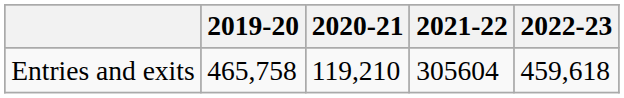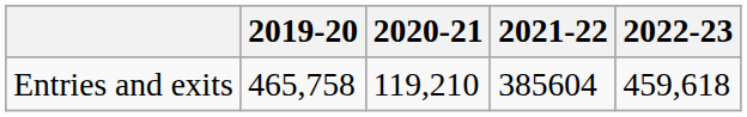 <table class="wikitable">
 <tr>
 <th></th>
 <th>2019-20</th>
 <th>2020-21</th>
 <th>2021-22</th>
 <th>2022-23</th>
 </tr>
 <tr>
 <td>Entries and exits</td>
 <td>465,758</td>
 <td>119,210</td>
-<td>305604</td>
+<td>385604</td>
 <td>459,618</td>
 </tr>
 </table>
